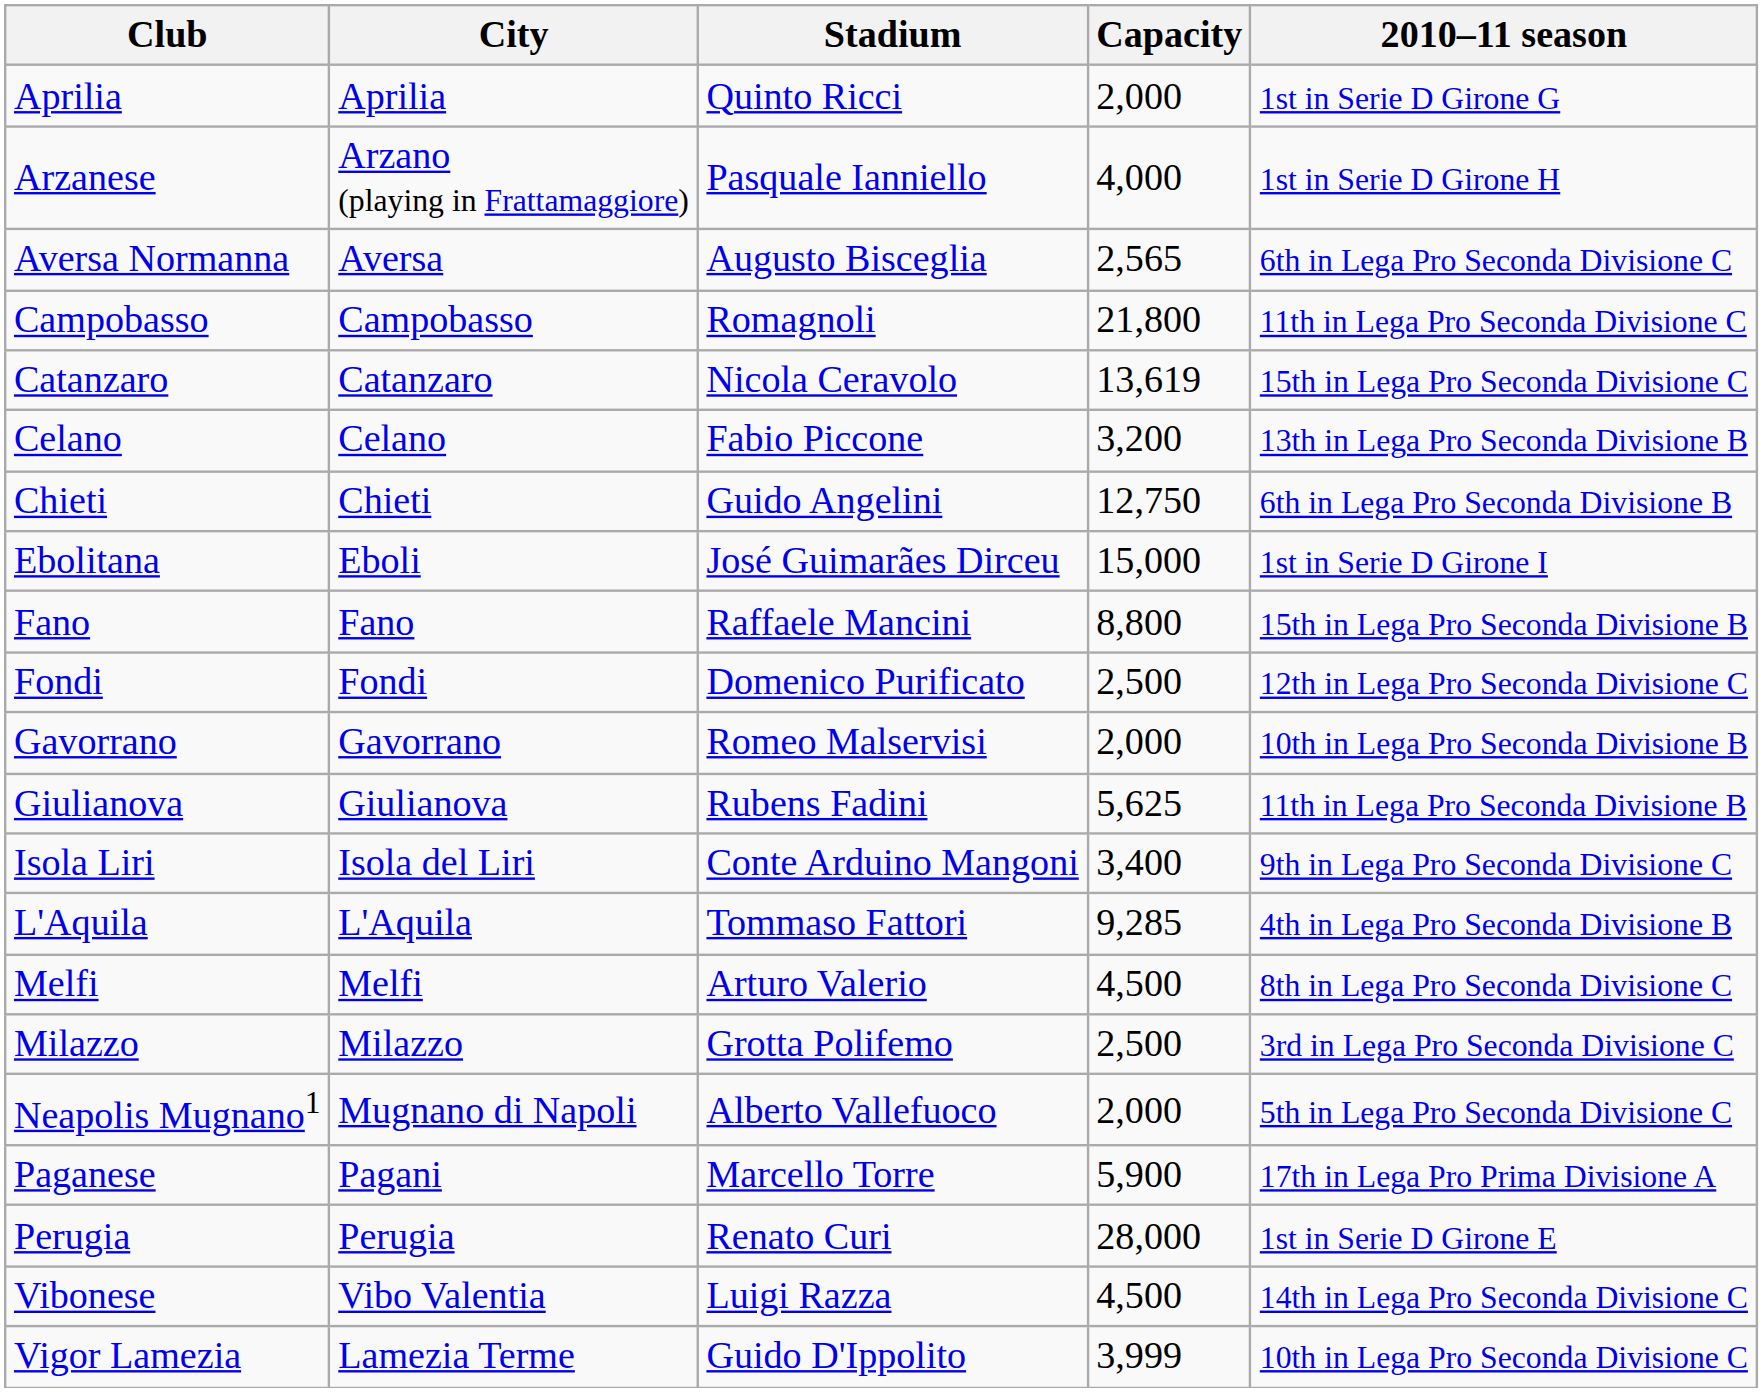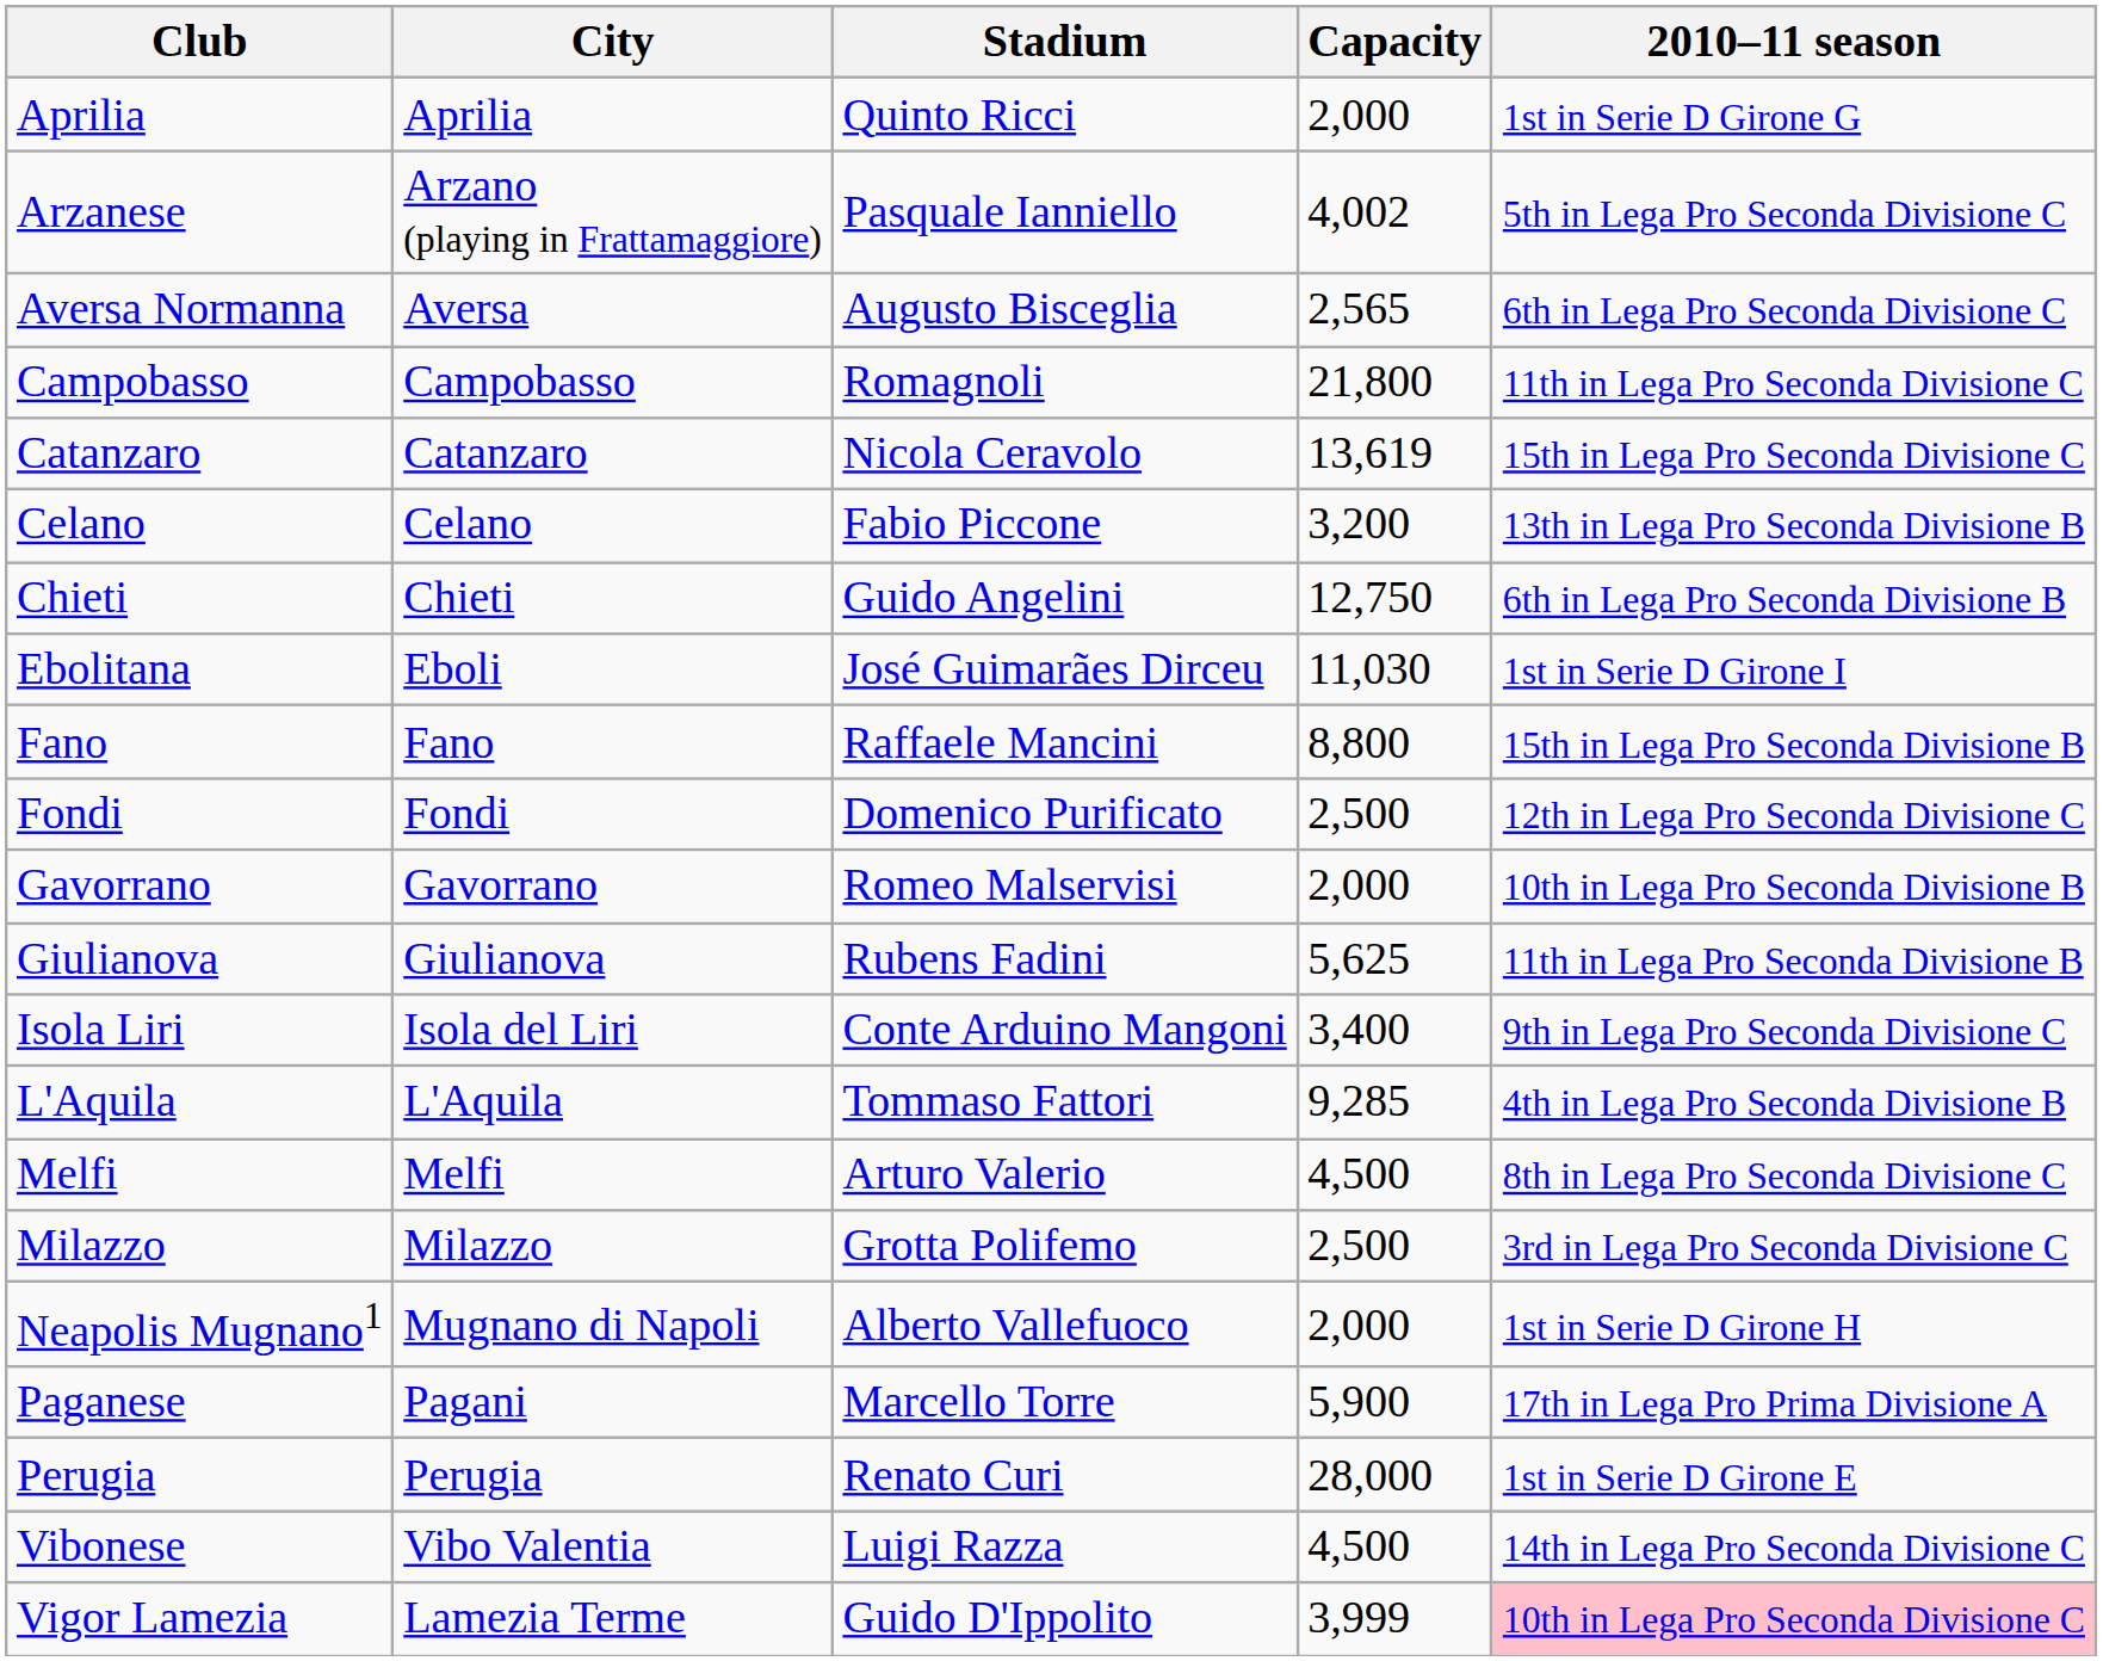 <table class="wikitable sortable">
 <tr>
 <th>Club</th>
 <th>City</th>
 <th>Stadium</th>
 <th>Capacity</th>
 <th>2010–11 season</th>
 </tr>
 <tr>
 <td><a href='#'>Aprilia</a></td>
 <td><a href='#'>Aprilia</a></td>
 <td><a href='#'>Quinto Ricci</a></td>
 <td>2,000</td>
 <td><small><a href='#'>1st in Serie D Girone G</a></small></td>
 </tr>
 <tr>
 <td><a href='#'>Arzanese</a></td>
 <td><a href='#'>Arzano</a><br><small>(playing in <a href='#'>Frattamaggiore</a>)</small></td>
 <td><a href='#'>Pasquale Ianniello</a></td>
-<td>4,000</td>
-<td><small><a href='#'>1st in Serie D Girone H</a></small></td>
+<td>4,002</td>
+<td><small><a href='#'>5th in Lega Pro Seconda Divisione C</a></small></td>
 </tr>
 <tr>
 <td><a href='#'>Aversa Normanna</a></td>
 <td><a href='#'>Aversa</a></td>
 <td><a href='#'>Augusto Bisceglia</a></td>
 <td>2,565</td>
 <td><small><a href='#'>6th in Lega Pro Seconda Divisione C</a></small></td>
 </tr>
 <tr>
 <td><a href='#'>Campobasso</a></td>
 <td><a href='#'>Campobasso</a></td>
 <td><a href='#'>Romagnoli</a></td>
 <td>21,800</td>
 <td><small><a href='#'>11th in Lega Pro Seconda Divisione C</a></small></td>
 </tr>
 <tr>
 <td><a href='#'>Catanzaro</a></td>
 <td><a href='#'>Catanzaro</a></td>
 <td><a href='#'>Nicola Ceravolo</a></td>
 <td>13,619</td>
 <td><small><a href='#'>15th in Lega Pro Seconda Divisione C</a></small></td>
 </tr>
 <tr>
 <td><a href='#'>Celano</a></td>
 <td><a href='#'>Celano</a></td>
 <td><a href='#'>Fabio Piccone</a></td>
 <td>3,200</td>
 <td><small><a href='#'>13th in Lega Pro Seconda Divisione B</a></small></td>
 </tr>
 <tr>
 <td><a href='#'>Chieti</a></td>
 <td><a href='#'>Chieti</a></td>
 <td><a href='#'>Guido Angelini</a></td>
 <td>12,750</td>
 <td><small><a href='#'>6th in Lega Pro Seconda Divisione B</a></small></td>
 </tr>
 <tr>
 <td><a href='#'>Ebolitana</a></td>
 <td><a href='#'>Eboli</a></td>
 <td><a href='#'>José Guimarães Dirceu</a></td>
-<td>15,000</td>
+<td>11,030</td>
 <td><small><a href='#'>1st in Serie D Girone I</a></small></td>
 </tr>
 <tr>
 <td><a href='#'>Fano</a></td>
 <td><a href='#'>Fano</a></td>
 <td><a href='#'>Raffaele Mancini</a></td>
 <td>8,800</td>
 <td><small><a href='#'>15th in Lega Pro Seconda Divisione B</a></small></td>
 </tr>
 <tr>
 <td><a href='#'>Fondi</a></td>
 <td><a href='#'>Fondi</a></td>
 <td><a href='#'>Domenico Purificato</a></td>
 <td>2,500</td>
 <td><small><a href='#'>12th in Lega Pro Seconda Divisione C</a></small></td>
 </tr>
 <tr>
 <td><a href='#'>Gavorrano</a></td>
 <td><a href='#'>Gavorrano</a></td>
 <td><a href='#'>Romeo Malservisi</a></td>
 <td>2,000</td>
 <td><small><a href='#'>10th in Lega Pro Seconda Divisione B</a></small></td>
 </tr>
 <tr>
 <td><a href='#'>Giulianova</a></td>
 <td><a href='#'>Giulianova</a></td>
 <td><a href='#'>Rubens Fadini</a></td>
 <td>5,625</td>
 <td><small><a href='#'>11th in Lega Pro Seconda Divisione B</a></small></td>
 </tr>
 <tr>
 <td><a href='#'>Isola Liri</a></td>
 <td><a href='#'>Isola del Liri</a></td>
 <td><a href='#'>Conte Arduino Mangoni</a></td>
 <td>3,400</td>
 <td><small><a href='#'>9th in Lega Pro Seconda Divisione C</a></small></td>
 </tr>
 <tr>
 <td><a href='#'>L'Aquila</a></td>
 <td><a href='#'>L'Aquila</a></td>
 <td><a href='#'>Tommaso Fattori</a></td>
 <td>9,285</td>
 <td><small><a href='#'>4th in Lega Pro Seconda Divisione B</a></small></td>
 </tr>
 <tr>
 <td><a href='#'>Melfi</a></td>
 <td><a href='#'>Melfi</a></td>
 <td><a href='#'>Arturo Valerio</a></td>
 <td>4,500</td>
 <td><small><a href='#'>8th in Lega Pro Seconda Divisione C</a></small></td>
 </tr>
 <tr>
 <td><a href='#'>Milazzo</a></td>
 <td><a href='#'>Milazzo</a></td>
 <td><a href='#'>Grotta Polifemo</a></td>
 <td>2,500</td>
 <td><small><a href='#'>3rd in Lega Pro Seconda Divisione C</a></small></td>
 </tr>
 <tr>
 <td><a href='#'>Neapolis Mugnano</a><sup>1</sup></td>
 <td><a href='#'>Mugnano di Napoli</a></td>
 <td><a href='#'>Alberto Vallefuoco</a></td>
 <td>2,000</td>
-<td><small><a href='#'>5th in Lega Pro Seconda Divisione C</a></small></td>
+<td><small><a href='#'>1st in Serie D Girone H</a></small></td>
 </tr>
 <tr>
 <td><a href='#'>Paganese</a></td>
 <td><a href='#'>Pagani</a></td>
 <td><a href='#'>Marcello Torre</a></td>
 <td>5,900</td>
 <td><small><a href='#'>17th in Lega Pro Prima Divisione A</a></small></td>
 </tr>
 <tr>
 <td><a href='#'>Perugia</a></td>
 <td><a href='#'>Perugia</a></td>
 <td><a href='#'>Renato Curi</a></td>
 <td>28,000</td>
 <td><small><a href='#'>1st in Serie D Girone E</a></small></td>
 </tr>
 <tr>
 <td><a href='#'>Vibonese</a></td>
 <td><a href='#'>Vibo Valentia</a></td>
 <td><a href='#'>Luigi Razza</a></td>
 <td>4,500</td>
 <td><small><a href='#'>14th in Lega Pro Seconda Divisione C</a></small></td>
 </tr>
 <tr>
 <td><a href='#'>Vigor Lamezia</a></td>
 <td><a href='#'>Lamezia Terme</a></td>
 <td><a href='#'>Guido D'Ippolito</a></td>
 <td>3,999</td>
-<td><small><a href='#'>10th in Lega Pro Seconda Divisione C</a></small></td>
+<td style="background: pink;"><small><a href='#'>10th in Lega Pro Seconda Divisione C</a></small></td>
 </tr>
 </table>
